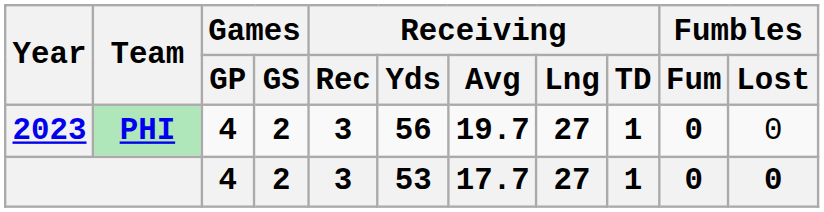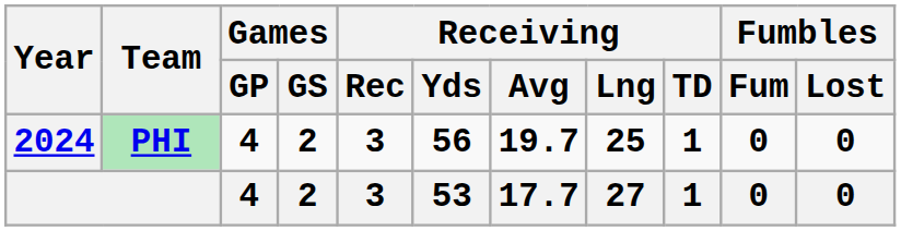 <table class=wikitable style="text-align:center;">
 <tr>
 <th rowspan="2">Year</th>
 <th rowspan="2">Team</th>
 <th colspan="2">Games</th>
 <th colspan="5">Receiving</th>
 <th colspan="2">Fumbles</th>
 </tr>
 <tr>
 <th>GP</th>
 <th>GS</th>
 <th>Rec</th>
 <th>Yds</th>
 <th>Avg</th>
 <th>Lng</th>
 <th>TD</th>
 <th>Fum</th>
 <th>Lost</th>
 </tr>
 <tr>
-<th><a href='#'>2023</a></th>
+<th><a href='#'>2024</a></th>
 <th style="background:#afe6ba; width:3em;"><a href='#'>PHI</a></th>
 <td><strong>4</strong></td>
 <td><strong>2</strong></td>
 <td><strong>3</strong></td>
 <td><strong>56</strong></td>
 <td><strong>19.7</strong></td>
-<td><strong>27</strong></td>
+<td><strong>25</strong></td>
 <td><strong>1</strong></td>
 <td><strong>0</strong></td>
-<td>0</td>
+<td><strong>0</strong></td>
 </tr>
 <tr>
 <th colspan="2"></th>
 <th>4</th>
 <th>2</th>
 <th>3</th>
 <th>53</th>
 <th>17.7</th>
 <th>27</th>
 <th>1</th>
 <th>0</th>
 <th>0</th>
 </tr>
 </table>
